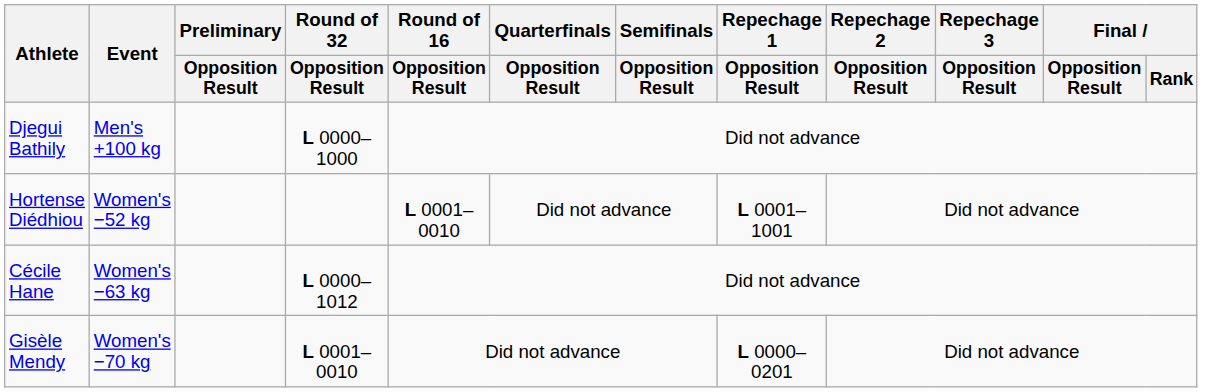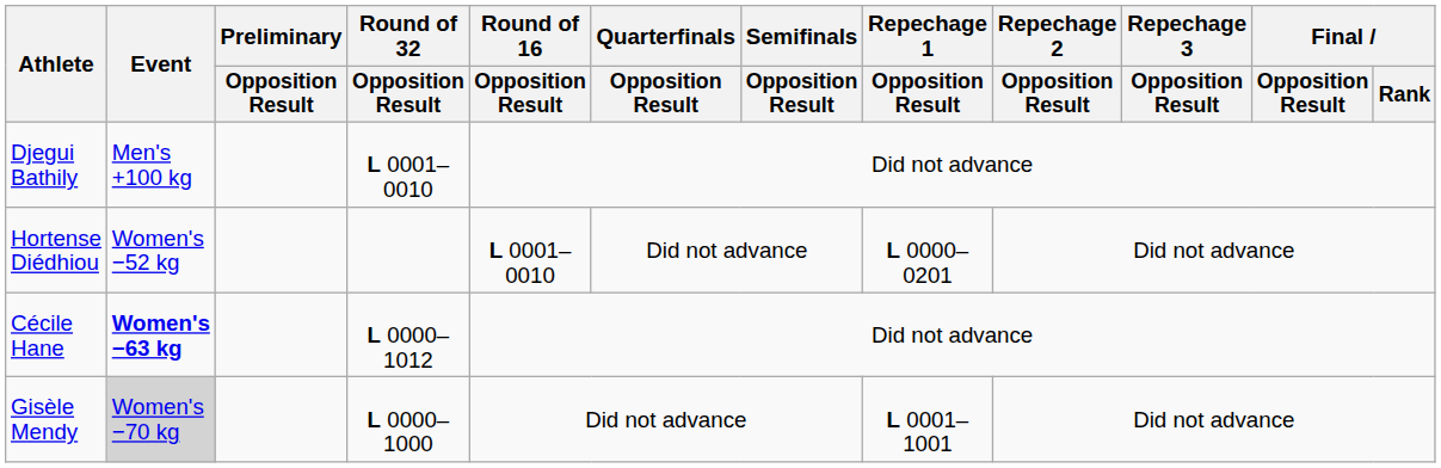 <table class="wikitable" style="font-size:90%">
 <tr>
 <th rowspan="2">Athlete</th>
 <th rowspan="2">Event</th>
 <th>Preliminary</th>
 <th>Round of 32</th>
 <th>Round of 16</th>
 <th>Quarterfinals</th>
 <th>Semifinals</th>
 <th>Repechage 1</th>
 <th>Repechage 2</th>
 <th>Repechage 3</th>
 <th colspan=2>Final / </th>
 </tr>
 <tr style="font-size:95%">
 <th>Opposition<br>Result</th>
 <th>Opposition<br>Result</th>
 <th>Opposition<br>Result</th>
 <th>Opposition<br>Result</th>
 <th>Opposition<br>Result</th>
 <th>Opposition<br>Result</th>
 <th>Opposition<br>Result</th>
 <th>Opposition<br>Result</th>
 <th>Opposition<br>Result</th>
 <th>Rank</th>
 </tr>
 <tr align=center>
 <td align=left><a href='#'>Djegui Bathily</a></td>
 <td align=left><a href='#'>Men's +100 kg</a></td>
 <td></td>
-<td><br><strong>L</strong> 0000–1000</td>
+<td><br><strong>L</strong> 0001–0010</td>
 <td colspan=8>Did not advance</td>
 </tr>
 <tr align=center>
 <td align=left><a href='#'>Hortense Diédhiou</a></td>
 <td align=left><a href='#'>Women's −52 kg</a></td>
 <td></td>
 <td></td>
 <td><br><strong>L</strong> 0001–0010</td>
 <td colspan=2>Did not advance</td>
-<td><br><strong>L</strong> 0001–1001</td>
+<td><br><strong>L</strong> 0000–0201</td>
 <td colspan=4>Did not advance</td>
 </tr>
 <tr align=center>
 <td align=left><a href='#'>Cécile Hane</a></td>
-<td align=left><a href='#'>Women's −63 kg</a></td>
+<td align=left><strong><a href='#'>Women's −63 kg</a></strong></td>
 <td></td>
 <td><br><strong>L</strong> 0000–1012</td>
 <td colspan=8>Did not advance</td>
 </tr>
 <tr align=center>
 <td align=left><a href='#'>Gisèle Mendy</a></td>
-<td align=left><a href='#'>Women's −70 kg</a></td>
+<td align=left style="background: lightgrey;"><a href='#'>Women's −70 kg</a></td>
 <td></td>
-<td><br><strong>L</strong> 0001–0010</td>
+<td><br><strong>L</strong> 0000–1000</td>
 <td colspan=3>Did not advance</td>
-<td><br><strong>L</strong> 0000–0201</td>
+<td><br><strong>L</strong> 0001–1001</td>
 <td colspan=4>Did not advance</td>
 </tr>
 </table>
